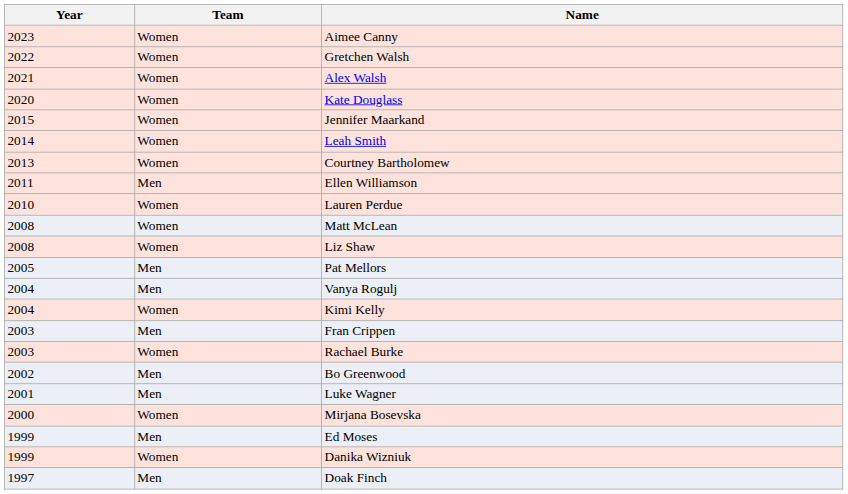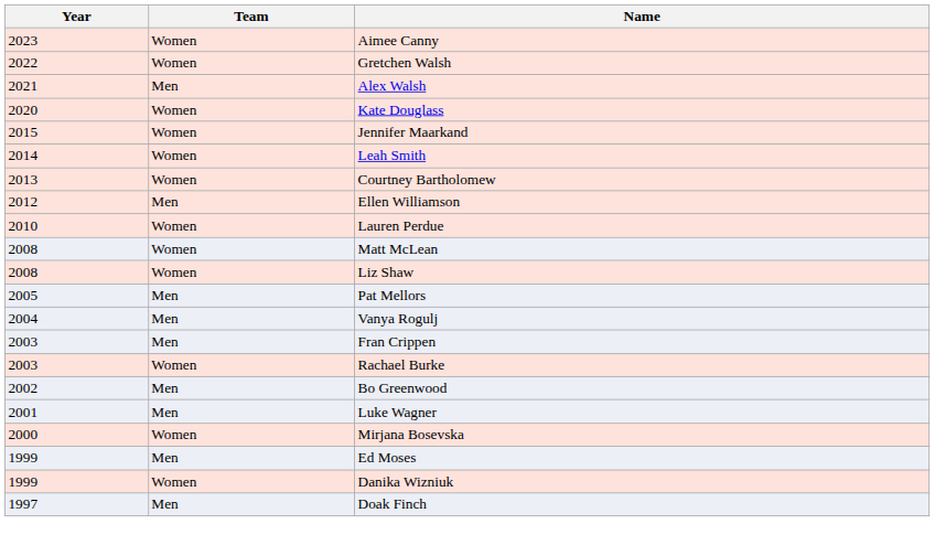 <table class="wikitable" width=80%>
 <tr>
 <th align=center><strong>Year</strong></th>
 <th align=center><strong>Team</strong></th>
 <th align=center><strong>Name</strong></th>
 </tr>
 <tr bgcolor="#FEE3DC">
 <td>2023</td>
 <td>Women</td>
 <td>Aimee Canny</td>
 </tr>
 <tr bgcolor="#FEE3DC">
 <td>2022</td>
 <td>Women</td>
 <td>Gretchen Walsh</td>
 </tr>
 <tr bgcolor="#FEE3DC">
 <td>2021</td>
-<td>Women</td>
+<td>Men</td>
 <td><a href='#'>Alex Walsh</a></td>
 </tr>
 <tr bgcolor="#FEE3DC">
 <td>2020</td>
 <td>Women</td>
 <td><a href='#'>Kate Douglass</a></td>
 </tr>
 <tr bgcolor="#FEE3DC">
 <td>2015</td>
 <td>Women</td>
 <td>Jennifer Maarkand</td>
 </tr>
 <tr bgcolor="#FEE3DC">
 <td>2014</td>
 <td>Women</td>
 <td><a href='#'>Leah Smith</a></td>
 </tr>
 <tr bgcolor="#FEE3DC">
 <td>2013</td>
 <td>Women</td>
 <td>Courtney Bartholomew</td>
 </tr>
 <tr bgcolor="#FEE3DC">
-<td>2011</td>
+<td>2012</td>
 <td>Men</td>
 <td>Ellen Williamson</td>
 </tr>
 <tr bgcolor="#FEE3DC">
 <td>2010</td>
 <td>Women</td>
 <td>Lauren Perdue</td>
 </tr>
 <tr bgcolor="#ECEFF6">
 <td>2008</td>
 <td>Women</td>
 <td>Matt McLean</td>
 </tr>
 <tr bgcolor="#FEE3DC">
 <td>2008</td>
 <td>Women</td>
 <td>Liz Shaw</td>
 </tr>
 <tr bgcolor="#ECEFF6">
 <td>2005</td>
 <td>Men</td>
 <td>Pat Mellors</td>
 </tr>
 <tr bgcolor="#ECEFF6">
 <td>2004</td>
 <td>Men</td>
 <td>Vanya Rogulj</td>
-</tr>
-<tr bgcolor="#FEE3DC">
-<td>2004</td>
-<td>Women</td>
-<td>Kimi Kelly</td>
 </tr>
 <tr bgcolor="#ECEFF6">
 <td>2003</td>
 <td>Men</td>
 <td>Fran Crippen</td>
 </tr>
 <tr bgcolor="#FEE3DC">
 <td>2003</td>
 <td>Women</td>
 <td>Rachael Burke</td>
 </tr>
 <tr bgcolor="#ECEFF6">
 <td>2002</td>
 <td>Men</td>
 <td>Bo Greenwood</td>
 </tr>
 <tr bgcolor="#ECEFF6">
 <td>2001</td>
 <td>Men</td>
 <td>Luke Wagner</td>
 </tr>
 <tr bgcolor="#FEE3DC">
 <td>2000</td>
 <td>Women</td>
 <td>Mirjana Bosevska</td>
 </tr>
 <tr bgcolor="#ECEFF6">
 <td>1999</td>
 <td>Men</td>
 <td>Ed Moses</td>
 </tr>
 <tr bgcolor="#FEE3DC">
 <td>1999</td>
 <td>Women</td>
 <td>Danika Wizniuk</td>
 </tr>
 <tr bgcolor="#ECEFF6">
 <td>1997</td>
 <td>Men</td>
 <td>Doak Finch</td>
 </tr>
 </table>
